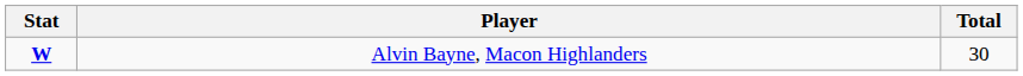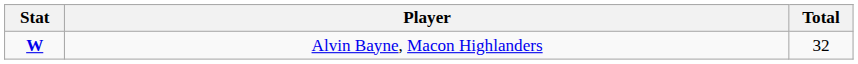 <table class="wikitable" width="40%" style="text-align:center;">
 <tr>
 <th width="5%">Stat</th>
 <th width="60%">Player</th>
 <th width="5%">Total</th>
 </tr>
 <tr>
 <td><strong><a href='#'>W</a></strong></td>
 <td><a href='#'>Alvin Bayne</a>, <a href='#'>Macon Highlanders</a></td>
-<td>30</td>
+<td>32</td>
 </tr>
 </table>
